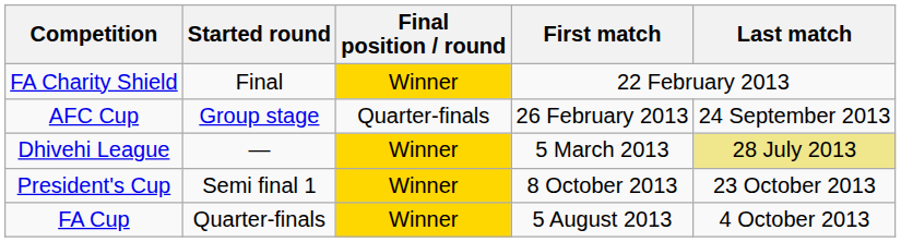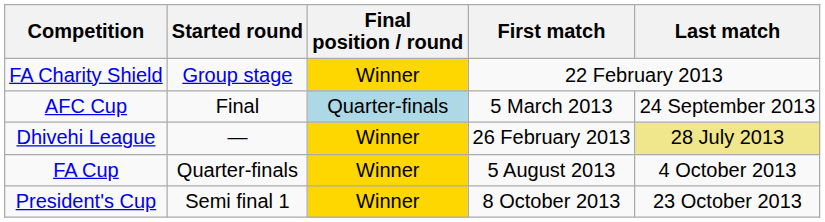 <table class="wikitable" style="text-align:center">
 <tr Overall>
 <th>Competition</th>
 <th>Started round</th>
 <th>Final<br>position / round</th>
 <th>First match</th>
 <th>Last match</th>
 </tr>
 <tr>
 <td><a href='#'>FA Charity Shield</a></td>
-<td>Final</td>
+<td><a href='#'>Group stage</a></td>
 <td style="background:gold">Winner</td>
 <td colspan=2>22 February 2013</td>
 </tr>
 <tr>
 <td><a href='#'>AFC Cup</a></td>
-<td><a href='#'>Group stage</a></td>
-<td>Quarter-finals</td>
-<td>26 February 2013</td>
+<td>Final</td>
+<td style="background: lightblue;">Quarter-finals</td>
+<td>5 March 2013</td>
 <td>24 September 2013</td>
 </tr>
 <tr>
 <td><a href='#'>Dhivehi League</a></td>
 <td>—</td>
 <td style="background:gold">Winner</td>
-<td>5 March 2013</td>
+<td>26 February 2013</td>
 <td style="background: khaki;">28 July 2013</td>
+</tr>
+<tr>
+<td><a href='#'>FA Cup</a></td>
+<td>Quarter-finals</td>
+<td style="background:gold">Winner</td>
+<td>5 August 2013</td>
+<td>4 October 2013</td>
 </tr>
 <tr>
 <td><a href='#'>President's Cup</a></td>
 <td>Semi final 1</td>
 <td style="background:gold">Winner</td>
 <td>8 October 2013</td>
 <td>23 October 2013</td>
 </tr>
-<tr>
-<td><a href='#'>FA Cup</a></td>
-<td>Quarter-finals</td>
-<td style="background:gold">Winner</td>
-<td>5 August 2013</td>
-<td>4 October 2013</td>
-</tr>
 </table>
